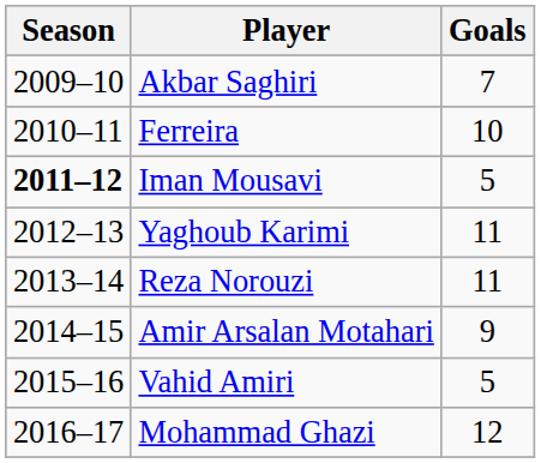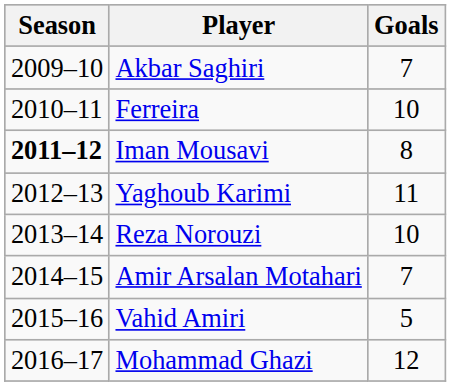 <table class="wikitable" style="text-align: left">
 <tr>
 <th>Season</th>
 <th>Player</th>
 <th>Goals</th>
 </tr>
 <tr>
 <td>2009–10</td>
 <td> <a href='#'>Akbar Saghiri</a></td>
 <td style="text-align:center;">7</td>
 </tr>
 <tr>
 <td>2010–11</td>
 <td> <a href='#'>Ferreira</a></td>
 <td style="text-align:center;">10</td>
 </tr>
 <tr>
 <td><strong>2011–12</strong></td>
 <td> <a href='#'>Iman Mousavi</a></td>
-<td style="text-align:center;">5</td>
+<td style="text-align:center;">8</td>
 </tr>
 <tr>
 <td>2012–13</td>
 <td> <a href='#'>Yaghoub Karimi</a></td>
 <td style="text-align:center;">11</td>
 </tr>
 <tr>
 <td>2013–14</td>
 <td> <a href='#'>Reza Norouzi</a></td>
-<td style="text-align:center;">11</td>
+<td style="text-align:center;">10</td>
 </tr>
 <tr>
 <td>2014–15</td>
 <td> <a href='#'>Amir Arsalan Motahari</a></td>
-<td style="text-align:center;">9</td>
+<td style="text-align:center;">7</td>
 </tr>
 <tr>
 <td>2015–16</td>
 <td> <a href='#'>Vahid Amiri</a></td>
 <td style="text-align:center;">5</td>
 </tr>
 <tr>
 <td>2016–17</td>
 <td> <a href='#'>Mohammad Ghazi</a></td>
 <td style="text-align:center;">12</td>
 </tr>
 </table>
